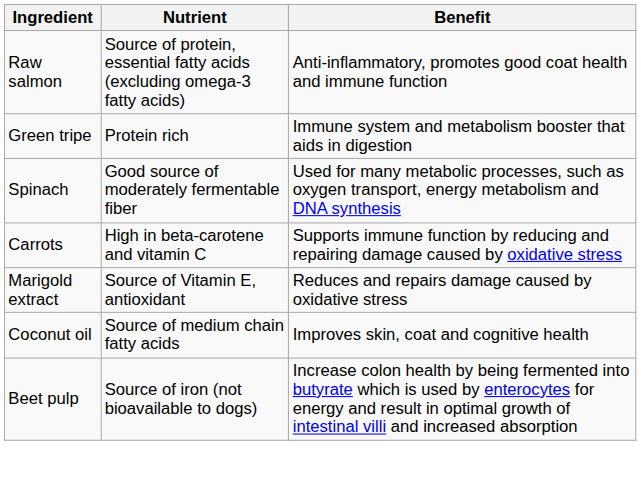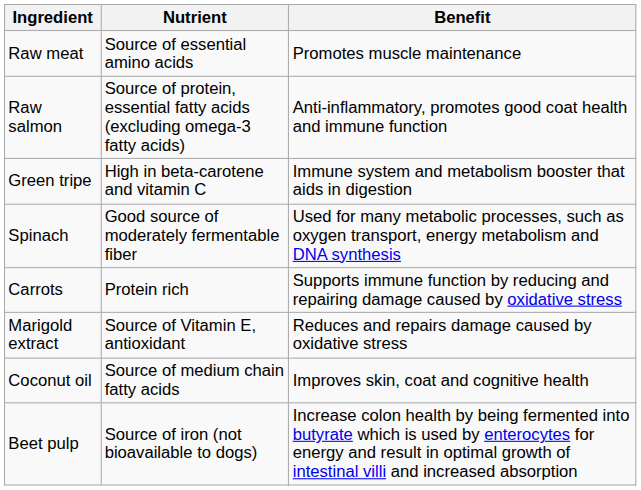 <table class="wikitable">
 <tr>
 <th>Ingredient</th>
 <th>Nutrient</th>
 <th>Benefit</th>
+</tr>
+<tr>
+<td>Raw meat</td>
+<td>Source of essential amino acids</td>
+<td>Promotes muscle maintenance</td>
 </tr>
 <tr>
 <td>Raw salmon</td>
 <td>Source of protein, essential fatty acids (excluding omega-3 fatty acids)</td>
 <td>Anti-inflammatory, promotes good coat health and immune function</td>
 </tr>
 <tr>
 <td>Green tripe</td>
-<td>Protein rich</td>
+<td>High in beta-carotene and vitamin C</td>
 <td>Immune system and metabolism booster that aids in digestion</td>
 </tr>
 <tr>
 <td>Spinach</td>
 <td>Good source of moderately fermentable fiber</td>
 <td>Used for many metabolic processes, such as oxygen transport, energy metabolism and <a href='#'>DNA synthesis</a></td>
 </tr>
 <tr>
 <td>Carrots</td>
-<td>High in beta-carotene and vitamin C</td>
+<td>Protein rich</td>
 <td>Supports immune function by reducing and repairing damage caused by <a href='#'>oxidative stress</a></td>
 </tr>
 <tr>
 <td>Marigold extract</td>
 <td>Source of Vitamin E, antioxidant</td>
 <td>Reduces and repairs damage caused by oxidative stress</td>
 </tr>
 <tr>
 <td>Coconut oil</td>
 <td>Source of medium chain fatty acids</td>
 <td>Improves skin, coat and cognitive health</td>
 </tr>
 <tr>
 <td>Beet pulp</td>
 <td>Source of iron (not bioavailable to dogs)</td>
 <td>Increase colon health by being fermented into <a href='#'>butyrate</a> which is used by <a href='#'>enterocytes</a> for energy and result in optimal growth of <a href='#'>intestinal villi</a> and increased absorption</td>
 </tr>
 </table>
